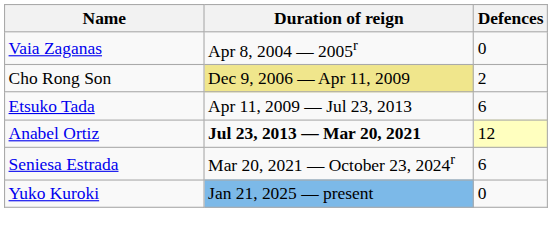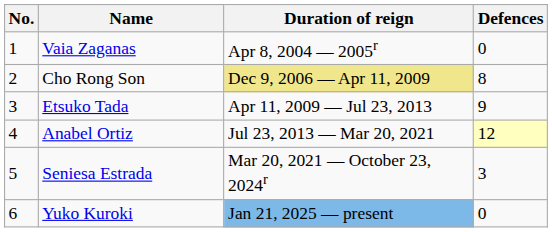 <table class="wikitable" width=80%>
 <tr>
+<th width=3%>No.</th>
 <th width=37%>Name</th>
 <th width=50%>Duration of reign</th>
 <th width=10%>Defences</th>
 </tr>
 <tr>
+<td>1</td>
 <td align=left> <a href='#'>Vaia Zaganas</a></td>
 <td>Apr 8, 2004 — 2005<sup>r</sup></td>
 <td>0</td>
 </tr>
 <tr>
+<td>2</td>
 <td align=left> Cho Rong Son</td>
 <td style="background: khaki;">Dec 9, 2006 — Apr 11, 2009</td>
-<td>2</td>
+<td>8</td>
 </tr>
 <tr>
+<td>3</td>
 <td align=left> <a href='#'>Etsuko Tada</a></td>
 <td>Apr 11, 2009 — Jul 23, 2013</td>
-<td>6</td>
+<td>9</td>
 </tr>
 <tr>
+<td>4</td>
 <td align=left> <a href='#'>Anabel Ortiz</a></td>
-<td><strong>Jul 23, 2013 — Mar 20, 2021</strong></td>
+<td>Jul 23, 2013 — Mar 20, 2021</td>
 <td style="background:#ffffbf;" width=5px>12</td>
 </tr>
 <tr>
+<td>5</td>
 <td align=left> <a href='#'>Seniesa Estrada</a></td>
 <td>Mar 20, 2021 — October 23, 2024<sup>r</sup></td>
-<td>6</td>
+<td>3</td>
 </tr>
 <tr>
+<td>6</td>
 <td align=left> <a href='#'>Yuko Kuroki</a></td>
 <td style="background:#7CB9E8;" width=5px>Jan 21, 2025 — present</td>
 <td>0</td>
 </tr>
 </table>
